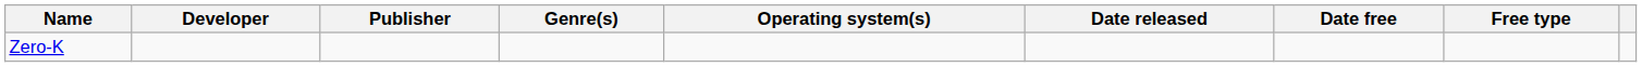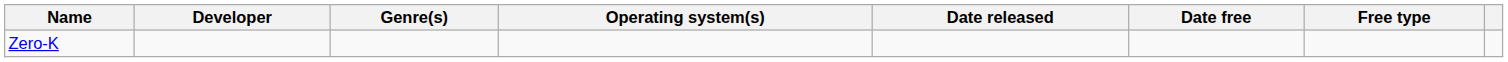 <table class="wikitable sortable" style="font-size:85%; width:98%">
 <tr>
 <th>Name</th>
 <th>Developer</th>
-<th>Publisher</th>
 <th>Genre(s)</th>
 <th>Operating system(s)</th>
 <th>Date released</th>
 <th>Date free</th>
 <th>Free type</th>
 <th></th>
 </tr>
 <tr>
 <td><a href='#'>Zero-K</a></td>
 <td></td>
 <td></td>
 <td></td>
 <td></td>
 <td></td>
 <td></td>
 <td></td>
-<td></td>
 </tr>
 </table>
